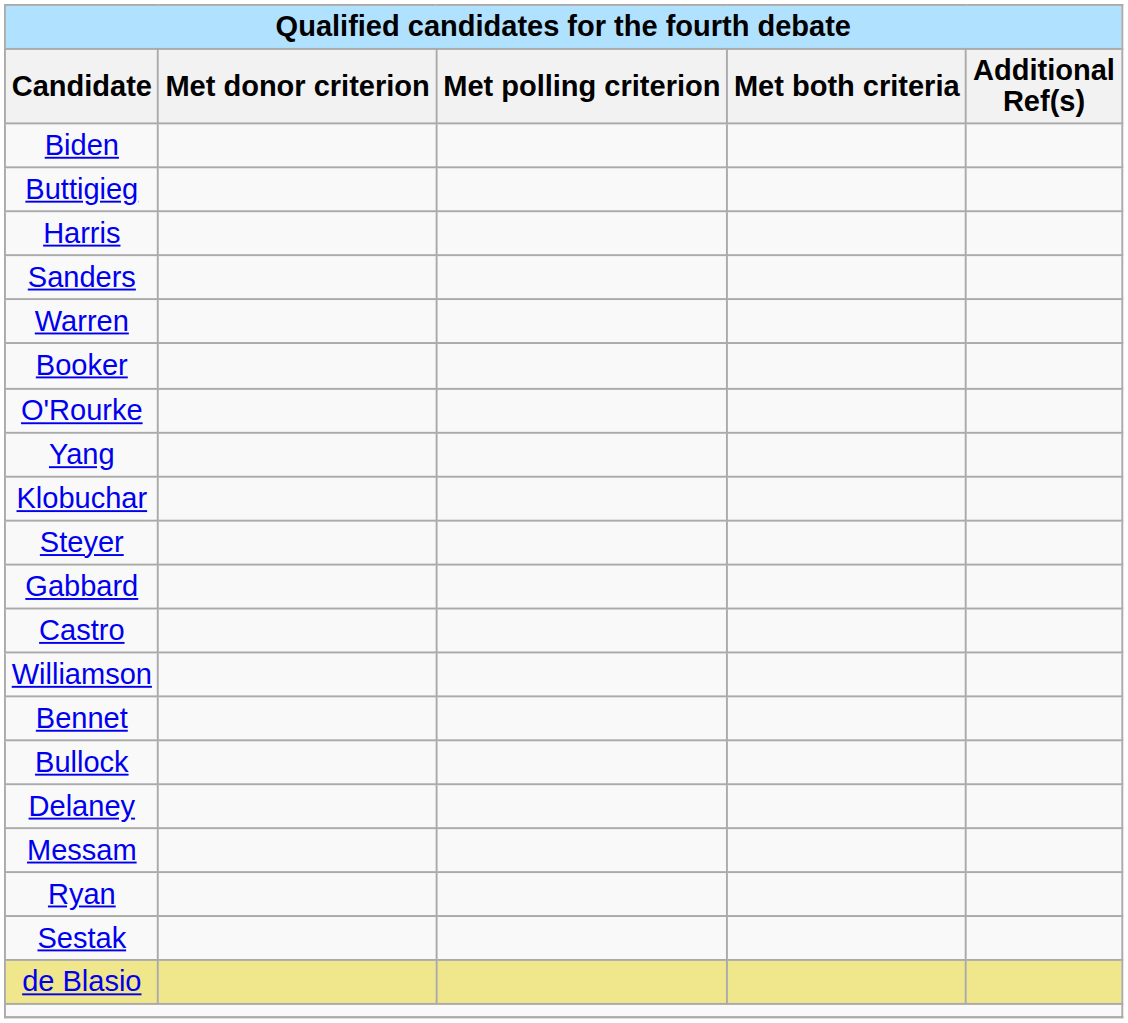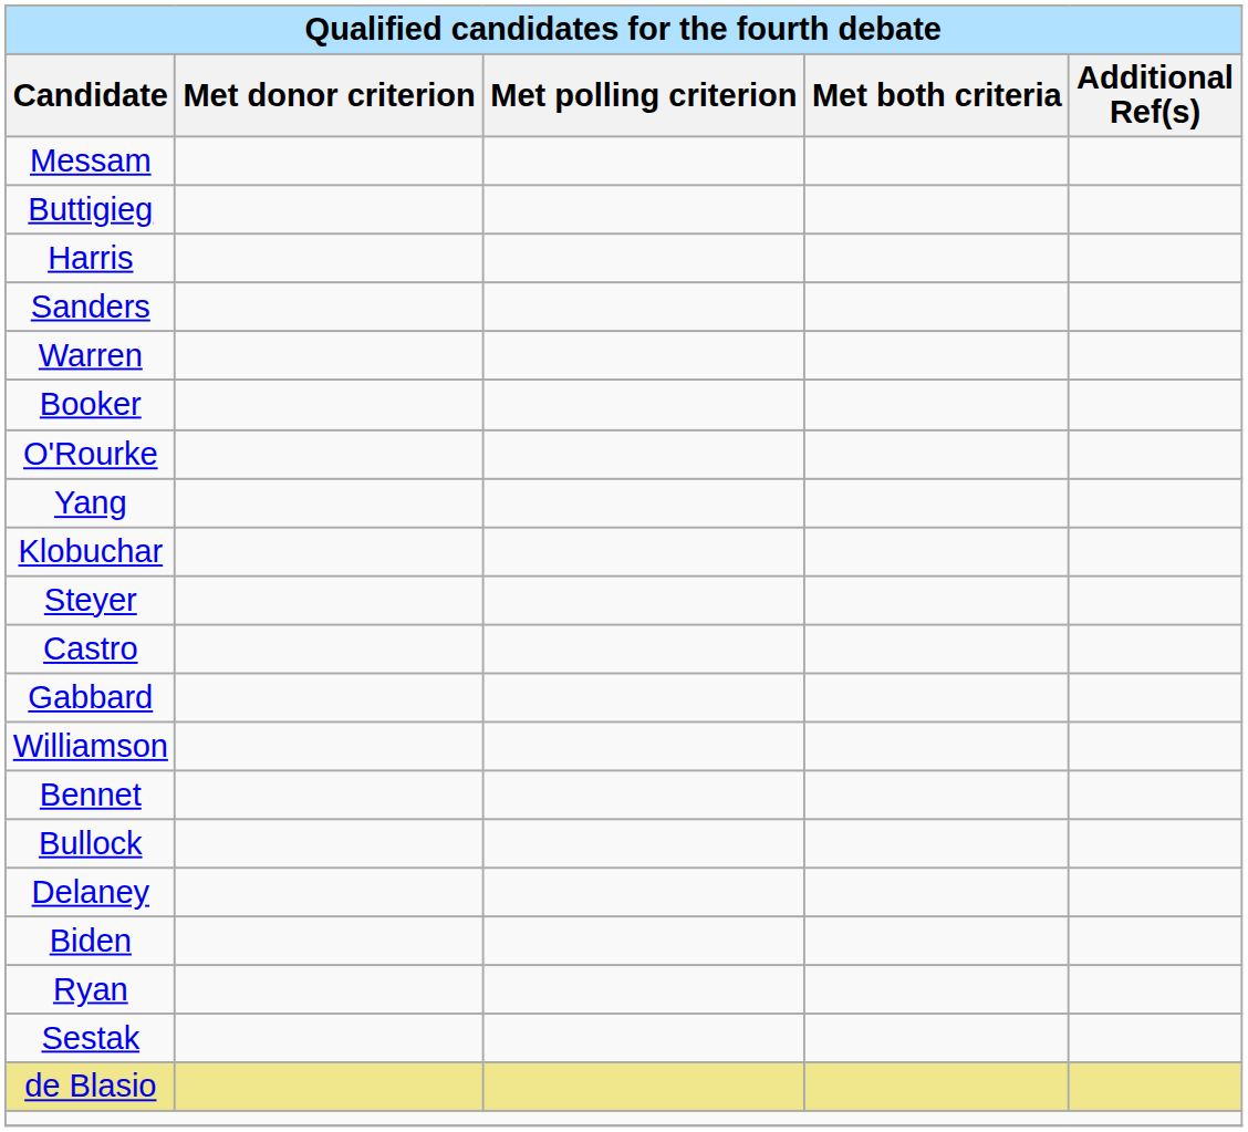 <table class="wikitable sortable collapsible collapsed" style="text-align:center;font-size:95%;line-height:16px;">
 <tr>
 <td colspan="5" style="color:black; vertical-align:top; text-align:center; background-color:#B0E2FF;" class="table-no"><strong>Qualified candidates for the fourth debate</strong></td>
 </tr>
 <tr>
 <th>Candidate</th>
 <th>Met donor criterion<br></th>
 <th>Met polling criterion<br></th>
 <th>Met both criteria<br></th>
 <th class="unsortable">Additional<br>Ref(s)</th>
 </tr>
 <tr>
-<td><a href='#'>Biden</a></td>
-<td><br></td>
+<td><a href='#'>Messam</a></td>
+<td></td>
 <td><br></td>
 <td></td>
 <td></td>
 </tr>
 <tr>
 <td><a href='#'>Buttigieg</a></td>
 <td><br></td>
 <td><br></td>
 <td></td>
 <td></td>
 </tr>
 <tr>
 <td><a href='#'>Harris</a></td>
 <td><br></td>
 <td><br></td>
 <td></td>
 <td></td>
 </tr>
 <tr>
 <td><a href='#'>Sanders</a></td>
 <td><br></td>
 <td><br></td>
 <td></td>
 <td></td>
 </tr>
 <tr>
 <td><a href='#'>Warren</a></td>
 <td><br></td>
 <td><br></td>
 <td></td>
 <td></td>
 </tr>
 <tr>
 <td><a href='#'>Booker</a></td>
 <td><br></td>
 <td><br></td>
 <td></td>
 <td></td>
 </tr>
 <tr>
 <td><a href='#'>O'Rourke</a></td>
 <td><br></td>
 <td><br></td>
 <td></td>
 <td></td>
 </tr>
 <tr>
 <td><a href='#'>Yang</a></td>
 <td><br></td>
 <td><br></td>
 <td></td>
 <td></td>
 </tr>
 <tr>
 <td><a href='#'>Klobuchar</a></td>
 <td><br></td>
 <td><br></td>
 <td></td>
 <td></td>
 </tr>
 <tr>
 <td><a href='#'>Steyer</a></td>
 <td><br></td>
 <td><br></td>
 <td></td>
 <td></td>
 </tr>
 <tr>
-<td><a href='#'>Gabbard</a></td>
+<td><a href='#'>Castro</a></td>
 <td><br></td>
 <td><br></td>
 <td></td>
 <td></td>
 </tr>
 <tr>
-<td><a href='#'>Castro</a></td>
+<td><a href='#'>Gabbard</a></td>
 <td><br></td>
 <td><br></td>
 <td></td>
 <td></td>
 </tr>
 <tr>
 <td><a href='#'>Williamson</a></td>
 <td><br></td>
 <td><br></td>
 <td></td>
 <td></td>
 </tr>
 <tr>
 <td><a href='#'>Bennet</a></td>
 <td><br></td>
 <td><br></td>
 <td></td>
 <td></td>
 </tr>
 <tr>
 <td><a href='#'>Bullock</a></td>
 <td><br></td>
 <td><br></td>
 <td></td>
 <td></td>
 </tr>
 <tr>
 <td><a href='#'>Delaney</a></td>
 <td><br></td>
 <td><br></td>
 <td></td>
 <td></td>
 </tr>
 <tr>
-<td><a href='#'>Messam</a></td>
-<td></td>
+<td><a href='#'>Biden</a></td>
+<td><br></td>
 <td><br></td>
 <td></td>
 <td></td>
 </tr>
 <tr>
 <td><a href='#'>Ryan</a></td>
 <td><br></td>
 <td><br></td>
 <td></td>
 <td></td>
 </tr>
 <tr>
 <td><a href='#'>Sestak</a></td>
 <td></td>
 <td><br></td>
 <td></td>
 <td></td>
 </tr>
 <tr style="background:#f0e68c;">
 <td><a href='#'>de Blasio</a></td>
 <td><br></td>
 <td><br></td>
 <td></td>
 <td></td>
 </tr>
 <tr>
 <td colspan="5" class="table-no" style="text-align:left;"></td>
 </tr>
 <tr>
 </tr>
 </table>
